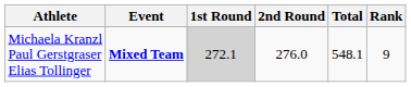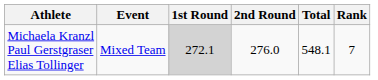 <table class="wikitable">
 <tr>
 <th>Athlete</th>
 <th>Event</th>
 <th>1st Round</th>
 <th>2nd Round</th>
 <th>Total</th>
 <th>Rank</th>
 </tr>
 <tr>
 <td><a href='#'>Michaela Kranzl</a><br><a href='#'>Paul Gerstgraser</a><br><a href='#'>Elias Tollinger</a></td>
-<td><strong><a href='#'>Mixed Team</a></strong></td>
+<td><a href='#'>Mixed Team</a></td>
 <td align="center" style="background: lightgrey;">272.1</td>
 <td align="center">276.0</td>
 <td align="center">548.1</td>
-<td align="center">9</td>
+<td align="center">7</td>
 </tr>
 </table>
